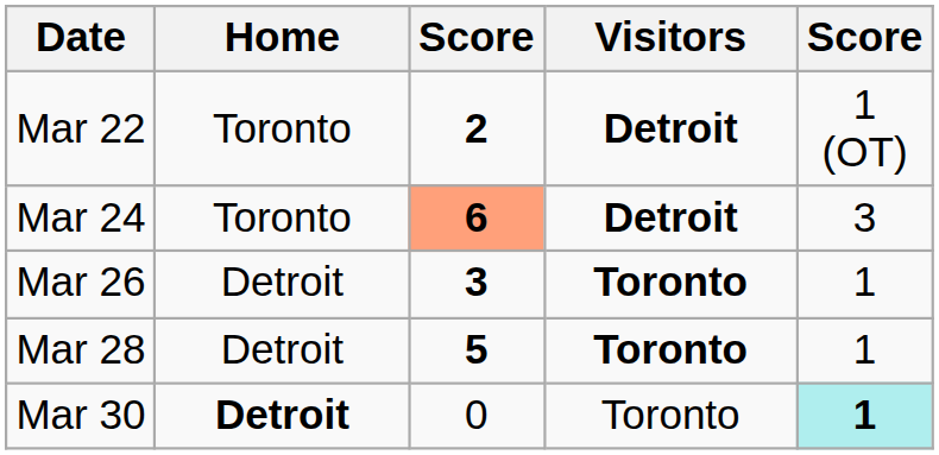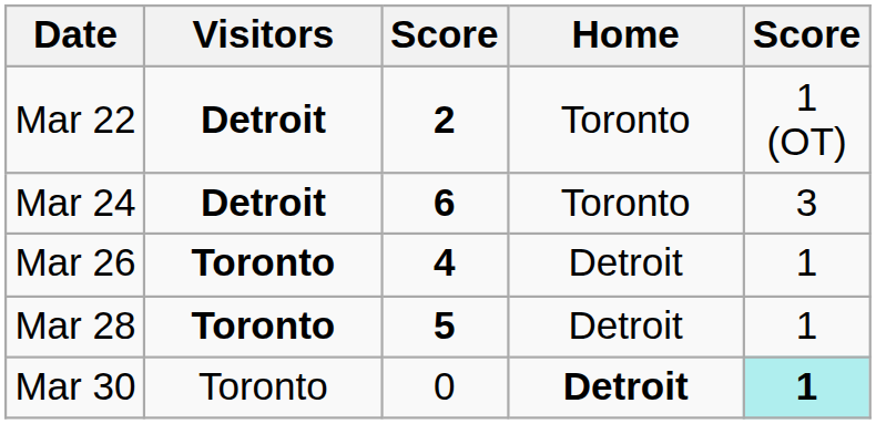 <table class="wikitable">
 <tr>
 <th width="50">Date</th>
+<th width="90">Visitors</th>
+<th width="25">Score</th>
 <th width="90">Home</th>
-<th width="25">Score</th>
-<th width="90">Visitors</th>
 <th width="25">Score</th>
 </tr>
 <tr align="center">
 <td>Mar 22</td>
+<td><strong>Detroit</strong></td>
+<td align="center"><strong>2</strong></td>
 <td>Toronto</td>
-<td align="center"><strong>2</strong></td>
-<td><strong>Detroit</strong></td>
 <td align="center">1 (OT)</td>
 </tr>
 <tr align="center">
 <td>Mar 24</td>
+<td><strong>Detroit</strong></td>
+<td align="center"><strong>6</strong></td>
 <td>Toronto</td>
-<td align="center" style="background: lightsalmon;"><strong>6</strong></td>
-<td><strong>Detroit</strong></td>
 <td align="center">3</td>
 </tr>
 <tr align="center">
 <td>Mar 26</td>
+<td><strong>Toronto</strong></td>
+<td align="center"><strong>4</strong></td>
 <td>Detroit</td>
-<td align="center"><strong>3</strong></td>
-<td><strong>Toronto</strong></td>
 <td align="center">1</td>
 </tr>
 <tr align="center">
 <td>Mar 28</td>
+<td><strong>Toronto</strong></td>
+<td align="center"><strong>5</strong></td>
 <td>Detroit</td>
-<td align="center"><strong>5</strong></td>
-<td><strong>Toronto</strong></td>
 <td align="center">1</td>
 </tr>
 <tr align="center">
 <td>Mar 30</td>
+<td>Toronto</td>
+<td align="center">0</td>
 <td><strong>Detroit</strong></td>
-<td align="center">0</td>
-<td>Toronto</td>
 <td align="center" style="background: paleturquoise;"><strong>1</strong></td>
 </tr>
 </table>
